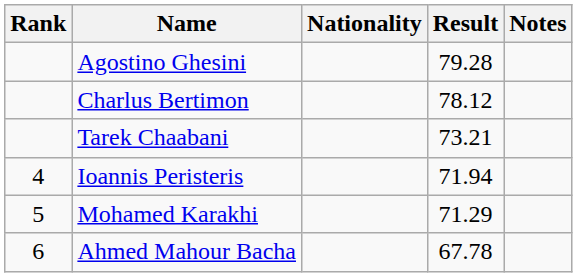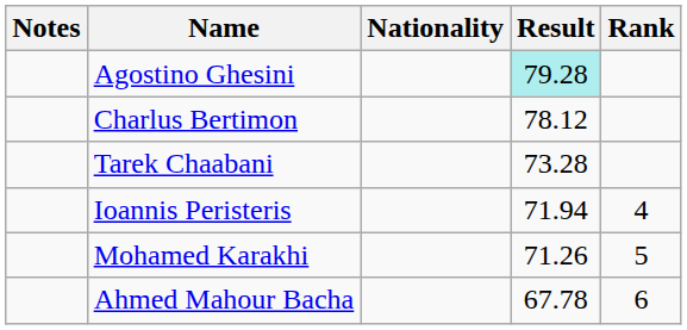 <table class="wikitable sortable" style="text-align:center">
 <tr>
-<th>Rank</th>
+<th>Notes</th>
 <th>Name</th>
 <th>Nationality</th>
 <th>Result</th>
-<th>Notes</th>
+<th>Rank</th>
 </tr>
 <tr>
 <td></td>
 <td align=left><a href='#'>Agostino Ghesini</a></td>
 <td align=left></td>
-<td>79.28</td>
+<td style="background: paleturquoise;">79.28</td>
 <td></td>
 </tr>
 <tr>
 <td></td>
 <td align=left><a href='#'>Charlus Bertimon</a></td>
 <td align=left></td>
 <td>78.12</td>
 <td></td>
 </tr>
 <tr>
 <td></td>
 <td align=left><a href='#'>Tarek Chaabani</a></td>
 <td align=left></td>
-<td>73.21</td>
+<td>73.28</td>
 <td></td>
 </tr>
 <tr>
-<td>4</td>
+<td></td>
 <td align=left><a href='#'>Ioannis Peristeris</a></td>
 <td align=left></td>
 <td>71.94</td>
-<td></td>
+<td>4</td>
 </tr>
 <tr>
-<td>5</td>
+<td></td>
 <td align=left><a href='#'>Mohamed Karakhi</a></td>
 <td align=left></td>
-<td>71.29</td>
-<td></td>
+<td>71.26</td>
+<td>5</td>
 </tr>
 <tr>
-<td>6</td>
+<td></td>
 <td align=left><a href='#'>Ahmed Mahour Bacha</a></td>
 <td align=left></td>
 <td>67.78</td>
-<td></td>
+<td>6</td>
 </tr>
 </table>
